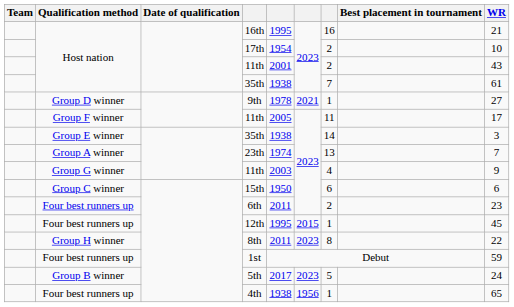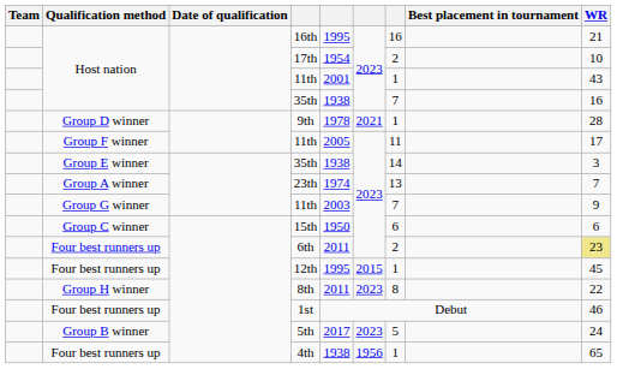 <table class="wikitable sortable">
 <tr>
 <th>Team</th>
 <th>Qualification method</th>
 <th>Date of qualification</th>
 <th></th>
 <th></th>
 <th></th>
 <th></th>
 <th>Best placement in tournament</th>
 <th><a href='#'>WR</a></th>
 </tr>
 <tr>
 <td></td>
 <td rowspan=4 align="center">Host nation</td>
 <td rowspan=4 align="center"></td>
 <td align="center">16th</td>
 <td align="center"><a href='#'>1995</a></td>
 <td rowspan=4 align="center"><a href='#'>2023</a></td>
 <td align="center">16</td>
 <td></td>
 <td align="center">21</td>
 </tr>
 <tr>
 <td></td>
 <td align="center">17th</td>
 <td align="center"><a href='#'>1954</a></td>
 <td align="center">2</td>
 <td></td>
 <td align="center">10</td>
 </tr>
 <tr>
 <td></td>
 <td align="center">11th</td>
 <td align="center"><a href='#'>2001</a></td>
-<td align="center">2</td>
+<td align="center">1</td>
 <td></td>
 <td align="center">43</td>
 </tr>
 <tr>
 <td></td>
 <td align="center">35th</td>
 <td align="center"><a href='#'>1938</a></td>
 <td align="center">7</td>
 <td></td>
-<td align="center">61</td>
+<td align="center">16</td>
 </tr>
 <tr>
 <td></td>
 <td align="center"><a href='#'>Group D</a> winner</td>
 <td rowspan=2 align="center"></td>
 <td align="center">9th</td>
 <td align="center"><a href='#'>1978</a></td>
 <td align="center"><a href='#'>2021</a></td>
 <td align="center">1</td>
 <td></td>
-<td align="center">27</td>
+<td align="center">28</td>
 </tr>
 <tr>
 <td></td>
 <td align="center"><a href='#'>Group F</a> winner</td>
 <td align="center">11th</td>
 <td align="center"><a href='#'>2005</a></td>
 <td align="center" rowspan=6><a href='#'>2023</a></td>
 <td align="center">11</td>
 <td></td>
 <td align="center">17</td>
 </tr>
 <tr>
 <td></td>
 <td align="center"><a href='#'>Group E</a> winner</td>
 <td rowspan=3 align="center"></td>
 <td align="center">35th</td>
 <td align="center"><a href='#'>1938</a></td>
 <td align="center">14</td>
 <td></td>
 <td align="center">3</td>
 </tr>
 <tr>
 <td></td>
 <td align="center"><a href='#'>Group A</a> winner</td>
 <td align="center">23th</td>
 <td align="center"><a href='#'>1974</a></td>
 <td align="center">13</td>
 <td></td>
 <td align="center">7</td>
 </tr>
 <tr>
 <td></td>
 <td align="center"><a href='#'>Group G</a> winner</td>
 <td align="center">11th</td>
 <td align="center"><a href='#'>2003</a></td>
-<td align="center">4</td>
+<td align="center">7</td>
 <td></td>
 <td align="center">9</td>
 </tr>
 <tr>
 <td></td>
 <td align="center"><a href='#'>Group C</a> winner</td>
 <td rowspan=7 align="center"></td>
 <td align="center">15th</td>
 <td align="center"><a href='#'>1950</a></td>
 <td align="center">6</td>
 <td></td>
 <td align="center">6</td>
 </tr>
 <tr>
 <td></td>
 <td align="center"><a href='#'>Four best runners up</a></td>
 <td align="center">6th</td>
 <td align="center"><a href='#'>2011</a></td>
 <td align="center">2</td>
 <td></td>
-<td align="center">23</td>
+<td align="center" style="background: khaki;">23</td>
 </tr>
 <tr>
 <td></td>
 <td align="center">Four best runners up</td>
 <td align="center">12th</td>
 <td align="center"><a href='#'>1995</a></td>
 <td align="center"><a href='#'>2015</a></td>
 <td align="center">1</td>
 <td></td>
 <td align="center">45</td>
 </tr>
 <tr>
 <td></td>
 <td align="center"><a href='#'>Group H</a> winner</td>
 <td align="center">8th</td>
 <td align="center"><a href='#'>2011</a></td>
 <td align="center"><a href='#'>2023</a></td>
 <td align="center">8</td>
 <td></td>
 <td align="center">22</td>
 </tr>
 <tr>
 <td></td>
 <td align="center">Four best runners up</td>
 <td align="center">1st</td>
 <td colspan=4 align=center>Debut</td>
-<td align="center">59</td>
+<td align="center">46</td>
 </tr>
 <tr>
 <td></td>
 <td align="center"><a href='#'>Group B</a> winner</td>
 <td align="center">5th</td>
 <td align="center"><a href='#'>2017</a></td>
 <td align="center"><a href='#'>2023</a></td>
 <td align="center">5</td>
 <td></td>
 <td align="center">24</td>
 </tr>
 <tr>
 <td></td>
 <td align="center">Four best runners up</td>
 <td align="center">4th</td>
 <td align="center"><a href='#'>1938</a></td>
 <td align="center"><a href='#'>1956</a></td>
 <td align="center">1</td>
 <td></td>
 <td align="center">65</td>
 </tr>
 </table>
